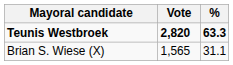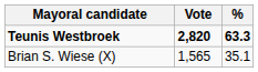 <table class="wikitable">
 <tr>
 <th width="200px">Mayoral candidate</th>
 <th width="50px">Vote</th>
 <th width="30px">%</th>
 </tr>
 <tr>
 <td><strong>Teunis Westbroek</strong> </td>
 <td><strong>2,820</strong></td>
 <td><strong>63.3</strong></td>
 </tr>
 <tr>
 <td>Brian S. Wiese (X)</td>
 <td>1,565</td>
-<td>31.1</td>
+<td>35.1</td>
 </tr>
 </table>
